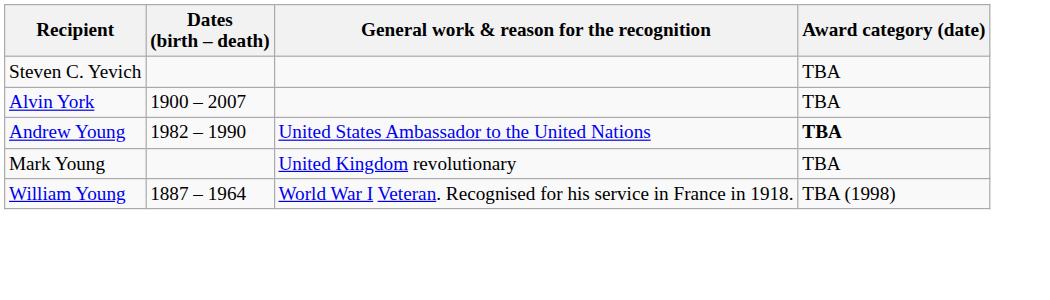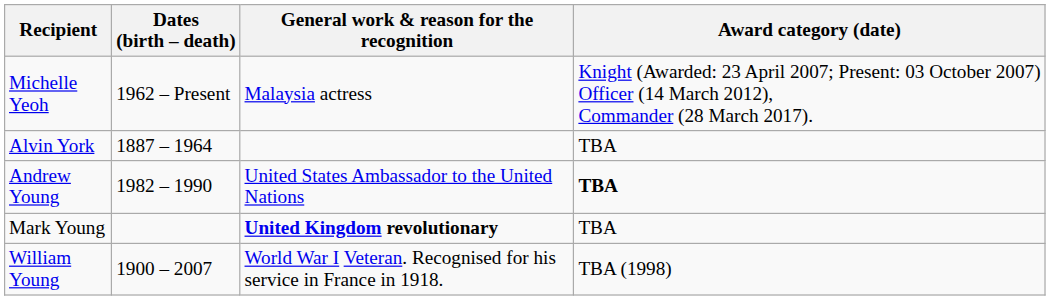 <table class="wikitable sortable static-row-numbers"|>
 <tr>
 <th>Recipient</th>
 <th style="white-space: nowrap;">Dates<br>(birth – death)</th>
 <th>General work & reason for the recognition</th>
 <th style="white-space: nowrap">Award category (date)</th>
 </tr>
 <tr>
-<td>Steven C. Yevich</td>
-<td></td>
-<td></td>
-<td style="white-space: nowrap; text-align:left">TBA</td>
+<td><a href='#'>Michelle Yeoh</a></td>
+<td>1962 – Present</td>
+<td><a href='#'>Malaysia</a> actress</td>
+<td style="white-space: nowrap; text-align:left"><a href='#'>Knight</a> (Awarded: 23 April 2007; Present: 03 October 2007)<br><a href='#'>Officer</a> (14 March 2012),<br><a href='#'>Commander</a> (28 March 2017).</td>
 </tr>
 <tr>
 <td><a href='#'>Alvin York</a></td>
-<td>1900 – 2007</td>
+<td>1887 – 1964</td>
 <td></td>
 <td style="white-space: nowrap; text-align:left">TBA</td>
 </tr>
 <tr>
 <td><a href='#'>Andrew Young</a></td>
 <td>1982 – 1990</td>
 <td><a href='#'>United States Ambassador to the United Nations</a></td>
 <td style="white-space: nowrap; text-align:left"><strong>TBA</strong></td>
 </tr>
 <tr>
 <td>Mark Young</td>
 <td></td>
-<td><a href='#'>United Kingdom</a> revolutionary</td>
+<td><strong><a href='#'>United Kingdom</a> revolutionary</strong></td>
 <td style="white-space: nowrap; text-align:left">TBA</td>
 </tr>
 <tr>
 <td><a href='#'>William Young</a></td>
-<td>1887 – 1964</td>
+<td>1900 – 2007</td>
 <td><a href='#'>World War I</a> <a href='#'>Veteran</a>. Recognised for his service in France in 1918.</td>
 <td style="white-space: nowrap; text-align:left">TBA (1998)</td>
 </tr>
 </table>
